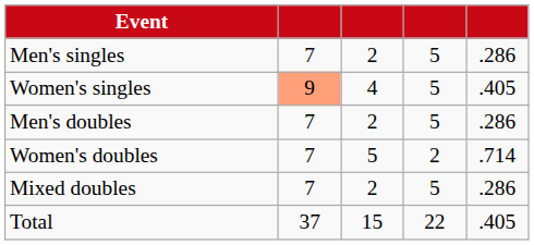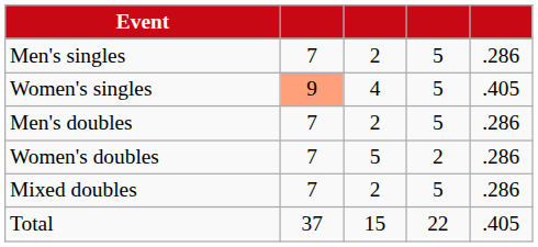 <table class="wikitable" style="text-align:center">
 <tr>
 <th style="background:#C80815; color:white" width="200px">Event</th>
 <th style="background:#C80815; color:white" width="40px"></th>
 <th style="background:#C80815; color:white" width="40px"></th>
 <th style="background:#C80815; color:white" width="40px"></th>
 <th style="background:#C80815; color:white" width="40px"></th>
 </tr>
 <tr>
 <td style="text-align:left">Men's singles</td>
 <td>7</td>
 <td>2</td>
 <td>5</td>
 <td>.286</td>
 </tr>
 <tr>
 <td style="text-align:left">Women's singles</td>
 <td style="background: lightsalmon;">9</td>
 <td>4</td>
 <td>5</td>
 <td>.405</td>
 </tr>
 <tr>
 <td style="text-align:left">Men's doubles</td>
 <td>7</td>
 <td>2</td>
 <td>5</td>
 <td>.286</td>
 </tr>
 <tr>
 <td style="text-align:left">Women's doubles</td>
 <td>7</td>
 <td>5</td>
 <td>2</td>
-<td>.714</td>
+<td>.286</td>
 </tr>
 <tr>
 <td style="text-align:left">Mixed doubles</td>
 <td>7</td>
 <td>2</td>
 <td>5</td>
 <td>.286</td>
 </tr>
 <tr>
 <td style="text-align:left">Total</td>
 <td>37</td>
 <td>15</td>
 <td>22</td>
 <td>.405</td>
 </tr>
 </table>
